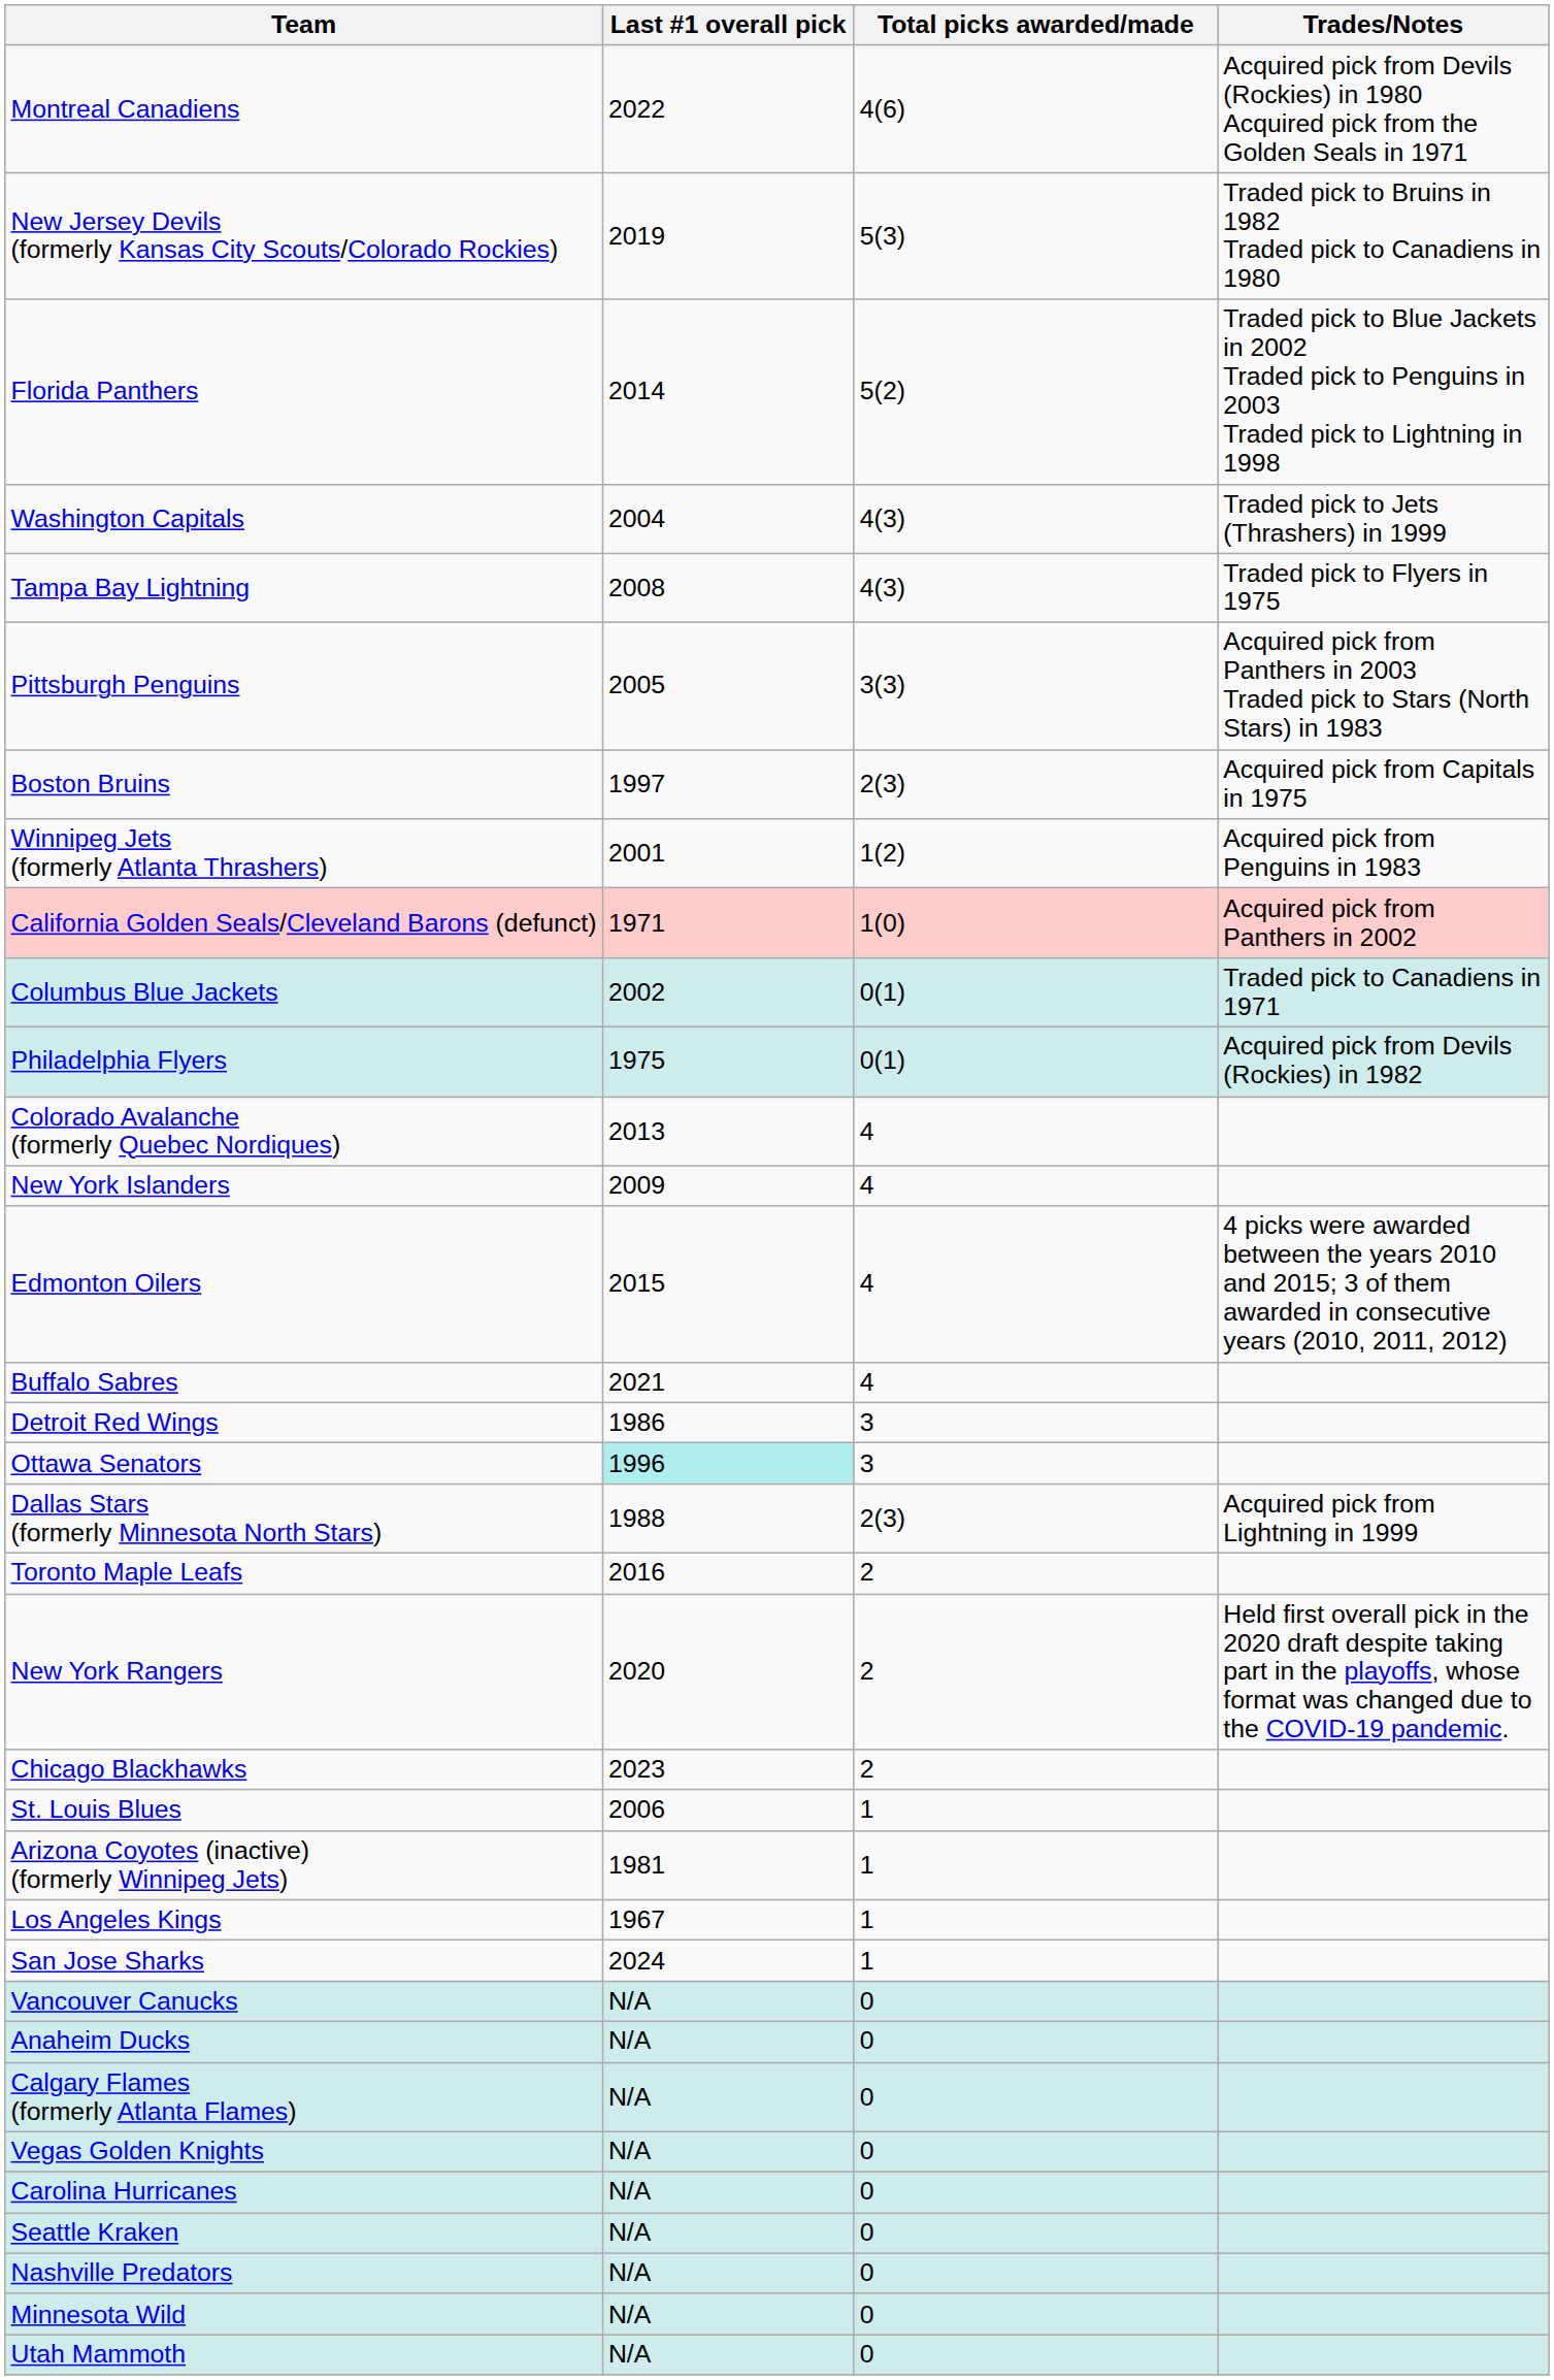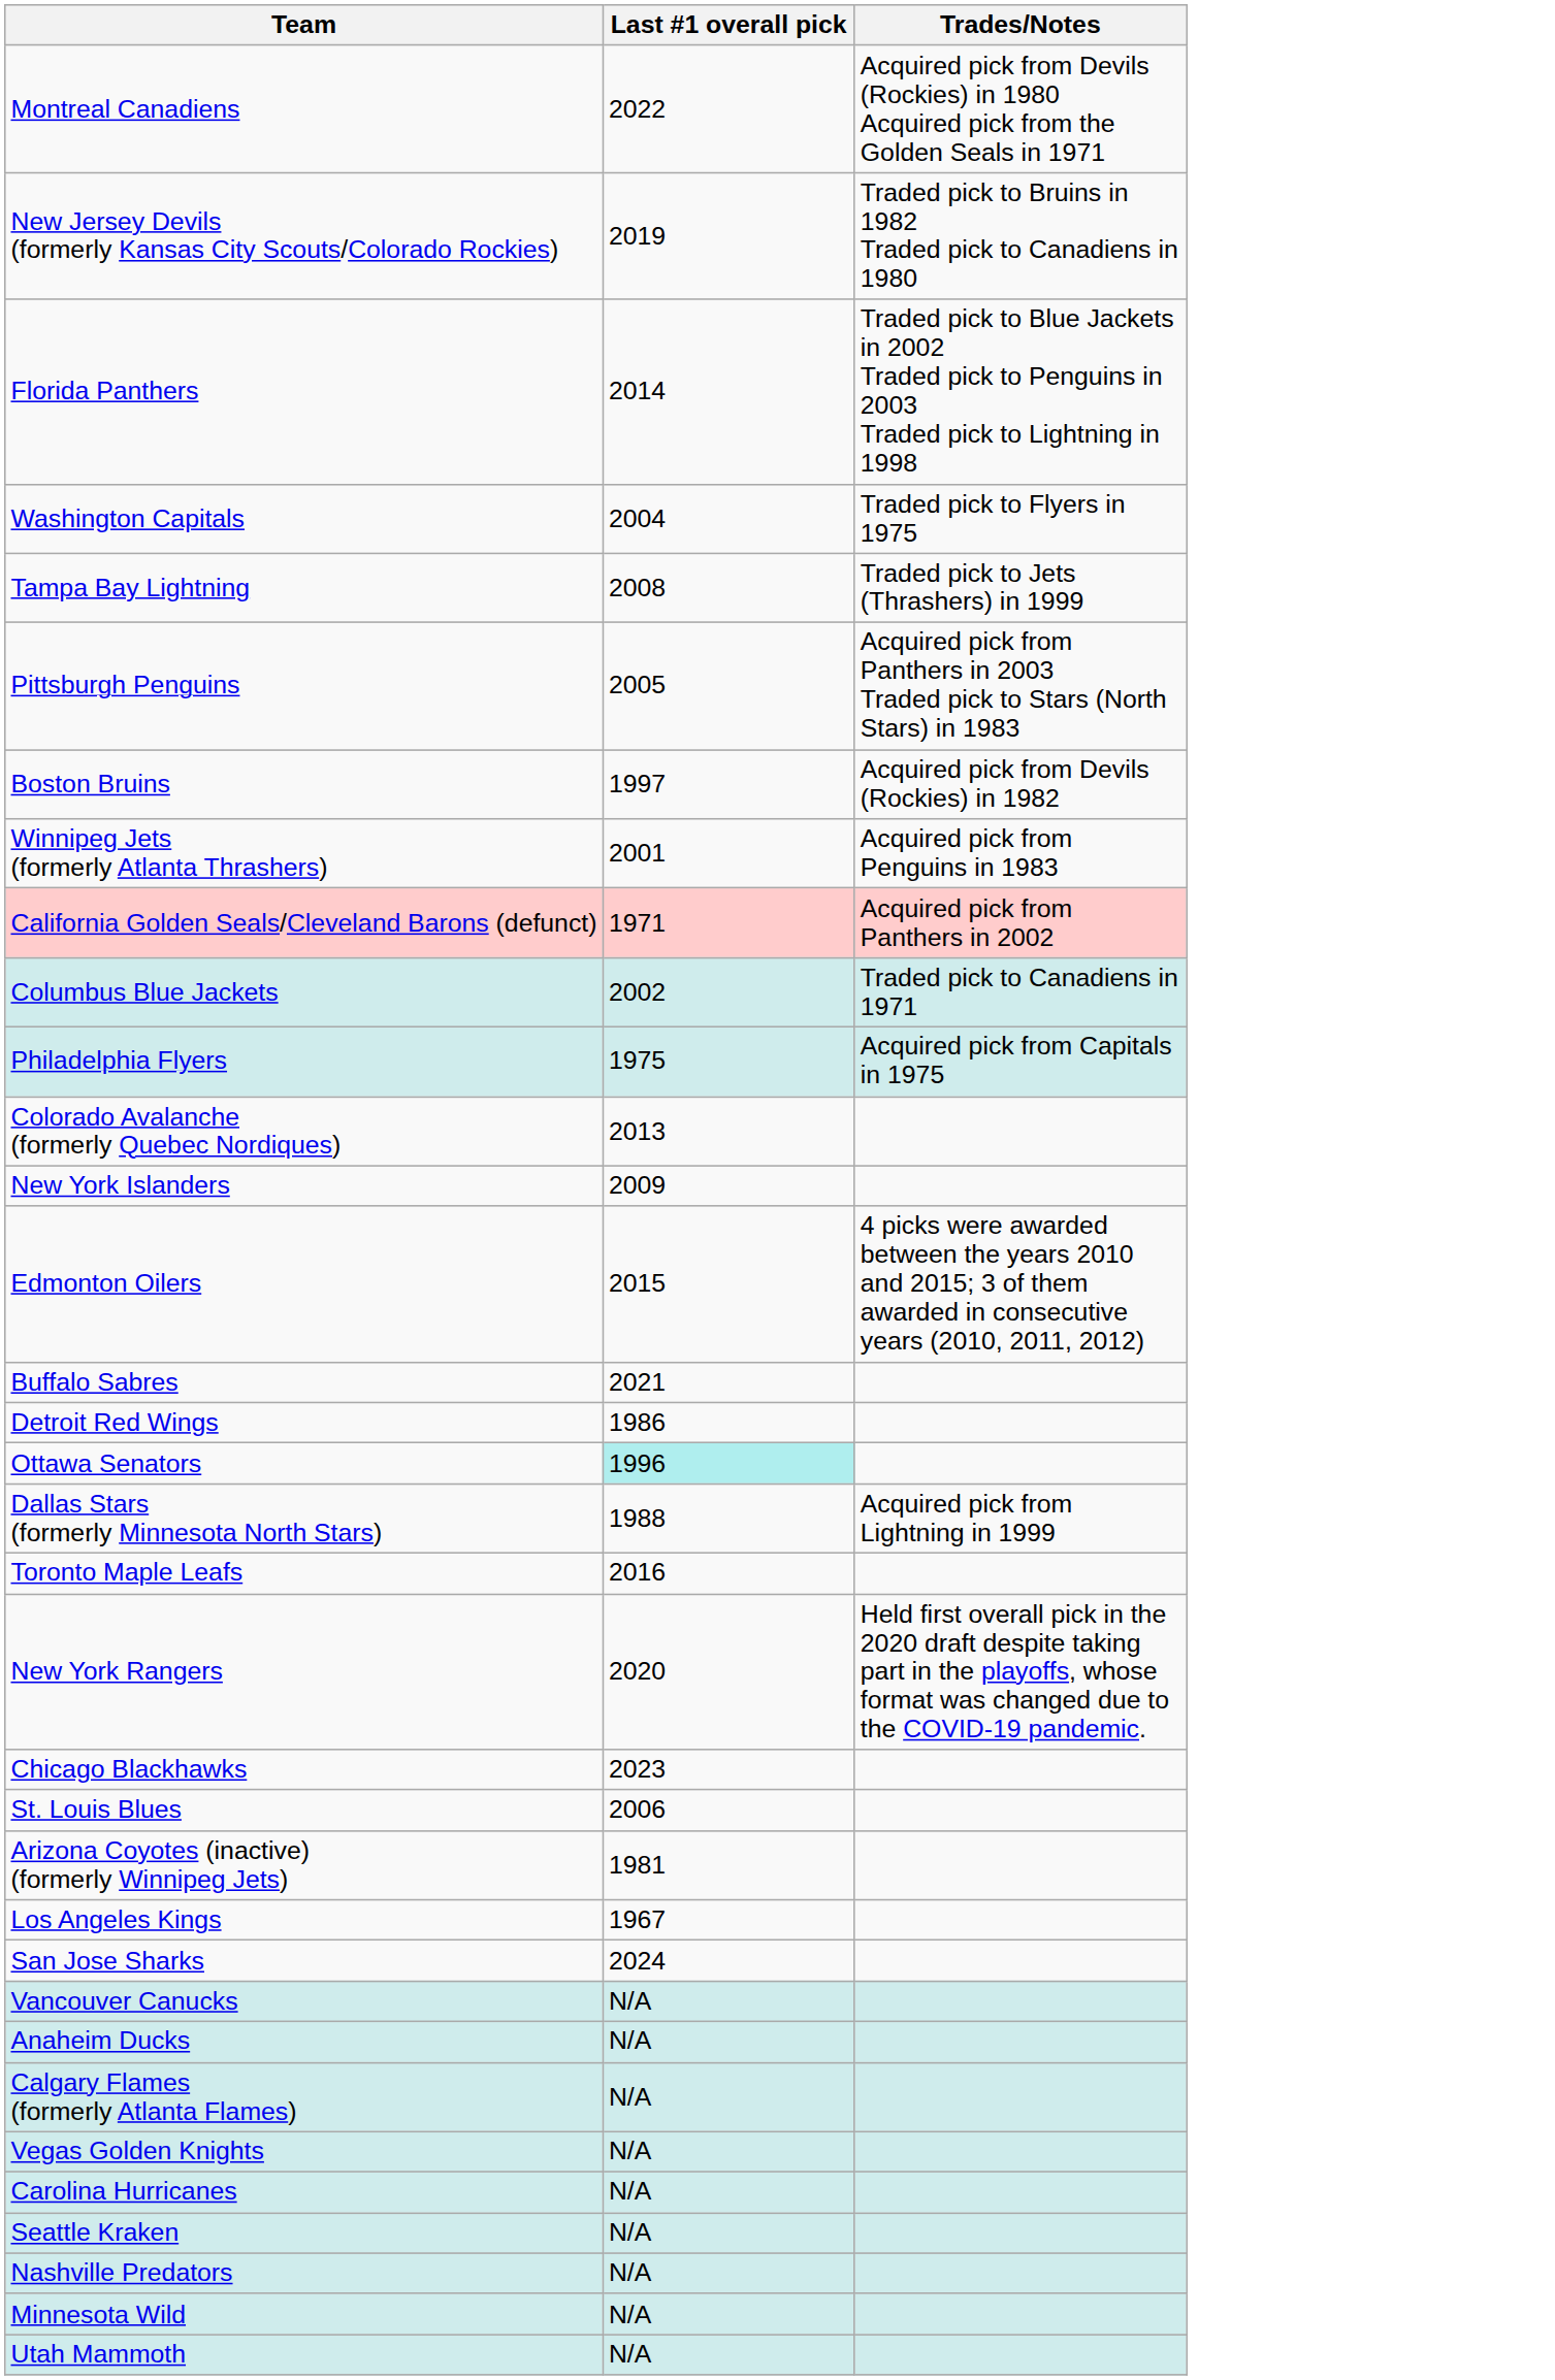 <table class="wikitable sortable">
 <tr>
 <th>Team</th>
 <th width=150px>Last #1 overall pick</th>
-<th width=220px>Total picks awarded/made</th>
 <th width=200px>Trades/Notes</th>
 </tr>
 <tr>
 <td><a href='#'>Montreal Canadiens</a></td>
 <td>2022</td>
-<td>4(6)</td>
 <td>Acquired pick from Devils (Rockies) in 1980 <br> Acquired pick from the Golden Seals in 1971</td>
 </tr>
 <tr>
 <td><a href='#'>New Jersey Devils</a> <br> (formerly <a href='#'>Kansas City Scouts</a>/<a href='#'>Colorado Rockies</a>)</td>
 <td>2019</td>
-<td>5(3)</td>
 <td>Traded pick to Bruins in 1982<br>Traded pick to Canadiens in 1980</td>
 </tr>
 <tr>
 <td><a href='#'>Florida Panthers</a></td>
 <td>2014</td>
-<td>5(2)</td>
 <td>Traded pick to Blue Jackets in 2002 <br> Traded pick to Penguins in 2003 <br> Traded pick to Lightning in 1998</td>
 </tr>
 <tr>
 <td><a href='#'>Washington Capitals</a></td>
 <td>2004</td>
-<td>4(3)</td>
-<td>Traded pick to Jets (Thrashers) in  1999</td>
+<td>Traded pick to Flyers in 1975</td>
 </tr>
 <tr>
 <td><a href='#'>Tampa Bay Lightning</a></td>
 <td>2008</td>
-<td>4(3)</td>
-<td>Traded pick to Flyers in 1975</td>
+<td>Traded pick to Jets (Thrashers) in  1999</td>
 </tr>
 <tr>
 <td><a href='#'>Pittsburgh Penguins</a></td>
 <td>2005</td>
-<td>3(3)</td>
 <td>Acquired pick from Panthers in 2003<br>Traded pick to Stars (North Stars) in 1983</td>
 </tr>
 <tr>
 <td><a href='#'>Boston Bruins</a></td>
 <td>1997</td>
-<td>2(3)</td>
-<td>Acquired pick from Capitals in  1975</td>
+<td>Acquired pick from Devils  (Rockies) in 1982</td>
 </tr>
 <tr>
 <td><a href='#'>Winnipeg Jets</a> <br> (formerly <a href='#'>Atlanta Thrashers</a>)</td>
 <td>2001</td>
-<td>1(2)</td>
 <td>Acquired pick from Penguins in 1983</td>
 </tr>
 <tr bgcolor="#ffcccc">
 <td><a href='#'>California Golden Seals</a>/<a href='#'>Cleveland Barons</a> (defunct)</td>
 <td>1971</td>
-<td>1(0)</td>
 <td>Acquired pick from Panthers in  2002</td>
 </tr>
 <tr bgcolor="#CFECEC">
 <td><a href='#'>Columbus Blue Jackets</a></td>
 <td>2002</td>
-<td>0(1)</td>
 <td>Traded pick to Canadiens in 1971</td>
 </tr>
 <tr bgcolor="#CFECEC">
 <td><a href='#'>Philadelphia Flyers</a></td>
 <td>1975</td>
-<td>0(1)</td>
-<td>Acquired pick from Devils  (Rockies) in 1982</td>
+<td>Acquired pick from Capitals in  1975</td>
 </tr>
 <tr>
 <td><a href='#'>Colorado Avalanche</a> <br> (formerly <a href='#'>Quebec Nordiques</a>)</td>
 <td>2013</td>
-<td>4</td>
 <td></td>
 </tr>
 <tr>
 <td><a href='#'>New York Islanders</a></td>
 <td>2009</td>
-<td>4</td>
 <td></td>
 </tr>
 <tr>
 <td><a href='#'>Edmonton Oilers</a></td>
 <td>2015</td>
-<td>4</td>
 <td>4 picks were awarded between the years 2010 and 2015; 3 of them awarded in consecutive years (2010, 2011, 2012)</td>
 </tr>
 <tr>
 <td><a href='#'>Buffalo Sabres</a></td>
 <td>2021</td>
-<td>4</td>
 <td></td>
 </tr>
 <tr>
 <td><a href='#'>Detroit Red Wings</a></td>
 <td>1986</td>
-<td>3</td>
 <td></td>
 </tr>
 <tr>
 <td><a href='#'>Ottawa Senators</a></td>
 <td style="background: paleturquoise;">1996</td>
-<td>3</td>
 <td></td>
 </tr>
 <tr>
 <td><a href='#'>Dallas Stars</a> <br> (formerly <a href='#'>Minnesota North Stars</a>)</td>
 <td>1988</td>
-<td>2(3)</td>
 <td>Acquired pick from Lightning in 1999</td>
 </tr>
 <tr>
 <td><a href='#'>Toronto Maple Leafs</a></td>
 <td>2016</td>
-<td>2</td>
 <td></td>
 </tr>
 <tr>
 <td><a href='#'>New York Rangers</a></td>
 <td>2020</td>
-<td>2</td>
 <td>Held first overall pick in the 2020 draft despite taking part in the <a href='#'>playoffs</a>, whose format was changed due to the <a href='#'>COVID-19 pandemic</a>.</td>
 </tr>
 <tr>
 <td><a href='#'>Chicago Blackhawks</a></td>
 <td>2023</td>
-<td>2</td>
 <td></td>
 </tr>
 <tr>
 <td><a href='#'>St. Louis Blues</a></td>
 <td>2006</td>
-<td>1</td>
 <td></td>
 </tr>
 <tr>
 <td><a href='#'>Arizona Coyotes</a> (inactive) <br> (formerly <a href='#'>Winnipeg Jets</a>)</td>
 <td>1981</td>
-<td>1</td>
 <td></td>
 </tr>
 <tr>
 <td><a href='#'>Los Angeles Kings</a></td>
 <td>1967</td>
-<td>1</td>
 <td></td>
 </tr>
 <tr>
 <td><a href='#'>San Jose Sharks</a></td>
 <td>2024</td>
-<td>1</td>
 <td></td>
 </tr>
 <tr bgcolor="#CFECEC">
 <td><a href='#'>Vancouver Canucks</a></td>
 <td>N/A</td>
-<td>0</td>
 <td></td>
 </tr>
 <tr bgcolor="#CFECEC">
 <td><a href='#'>Anaheim Ducks</a></td>
 <td>N/A</td>
-<td>0</td>
 <td></td>
 </tr>
 <tr bgcolor="#CFECEC">
 <td><a href='#'>Calgary Flames</a> <br> (formerly <a href='#'>Atlanta Flames</a>)</td>
 <td>N/A</td>
-<td>0</td>
 <td></td>
 </tr>
 <tr bgcolor="#CFECEC">
 <td><a href='#'>Vegas Golden Knights</a></td>
 <td>N/A</td>
-<td>0</td>
 <td></td>
 </tr>
 <tr bgcolor="#CFECEC">
 <td><a href='#'>Carolina Hurricanes</a></td>
 <td>N/A</td>
-<td>0</td>
 <td></td>
 </tr>
 <tr bgcolor="#CFECEC">
 <td><a href='#'>Seattle Kraken</a></td>
 <td>N/A</td>
-<td>0</td>
 <td></td>
 </tr>
 <tr bgcolor="#CFECEC">
 <td><a href='#'>Nashville Predators</a></td>
 <td>N/A</td>
-<td>0</td>
 <td></td>
 </tr>
 <tr bgcolor="#CFECEC">
 <td><a href='#'>Minnesota Wild</a></td>
 <td>N/A</td>
-<td>0</td>
 <td></td>
 </tr>
 <tr bgcolor="#CFECEC">
 <td><a href='#'>Utah Mammoth</a></td>
 <td>N/A</td>
-<td>0</td>
 <td></td>
 </tr>
 </table>
